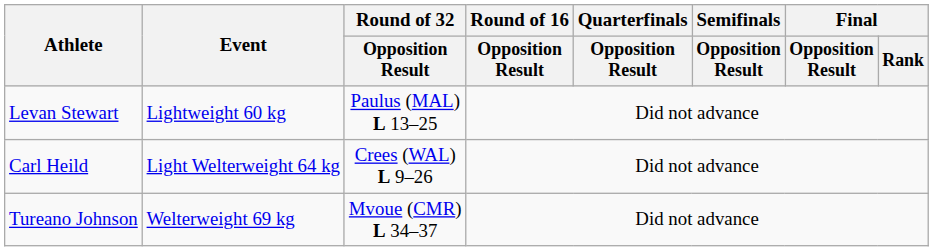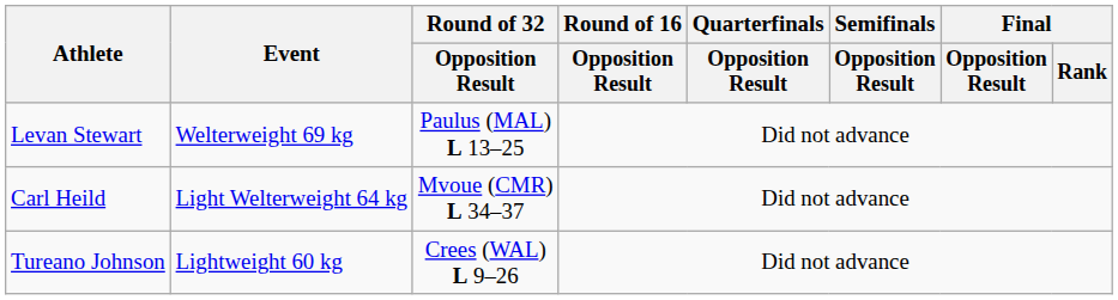 <table class="wikitable" style="font-size:90%; text-align:center;">
 <tr>
 <th rowspan=2>Athlete</th>
 <th rowspan=2>Event</th>
 <th>Round of 32</th>
 <th>Round of 16</th>
 <th>Quarterfinals</th>
 <th>Semifinals</th>
 <th colspan=2>Final</th>
 </tr>
 <tr style="font-size:95%">
 <th>Opposition<br>Result</th>
 <th>Opposition<br>Result</th>
 <th>Opposition<br>Result</th>
 <th>Opposition<br>Result</th>
 <th>Opposition<br>Result</th>
 <th>Rank</th>
 </tr>
 <tr>
 <td align=left><a href='#'>Levan Stewart</a></td>
-<td align=left><a href='#'>Lightweight 60 kg</a></td>
+<td align=left><a href='#'>Welterweight 69 kg</a></td>
 <td> <a href='#'>Paulus</a> <span>(<a href='#'>MAL</a>)</span><br><strong>L</strong> 13–25</td>
 <td colspan="5">Did not advance</td>
 </tr>
 <tr>
 <td align=left><a href='#'>Carl Heild</a></td>
 <td align=left><a href='#'>Light Welterweight 64 kg</a></td>
-<td> <a href='#'>Crees</a> <span>(<a href='#'>WAL</a>)</span><br><strong>L</strong> 9–26</td>
+<td> <a href='#'>Mvoue</a> <span>(<a href='#'>CMR</a>)</span><br><strong>L</strong> 34–37</td>
 <td colspan="5">Did not advance</td>
 </tr>
 <tr>
 <td align=left><a href='#'>Tureano Johnson</a></td>
-<td align=left><a href='#'>Welterweight 69 kg</a></td>
-<td> <a href='#'>Mvoue</a> <span>(<a href='#'>CMR</a>)</span><br><strong>L</strong> 34–37</td>
+<td align=left><a href='#'>Lightweight 60 kg</a></td>
+<td> <a href='#'>Crees</a> <span>(<a href='#'>WAL</a>)</span><br><strong>L</strong> 9–26</td>
 <td colspan="5">Did not advance</td>
 </tr>
 </table>
